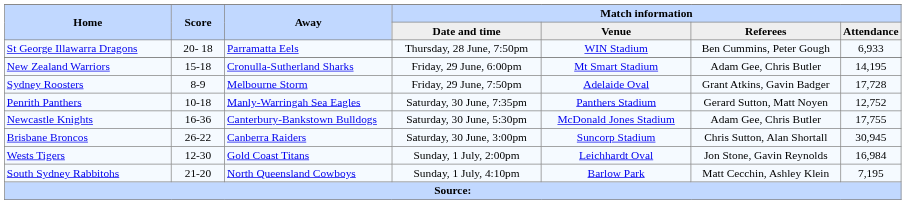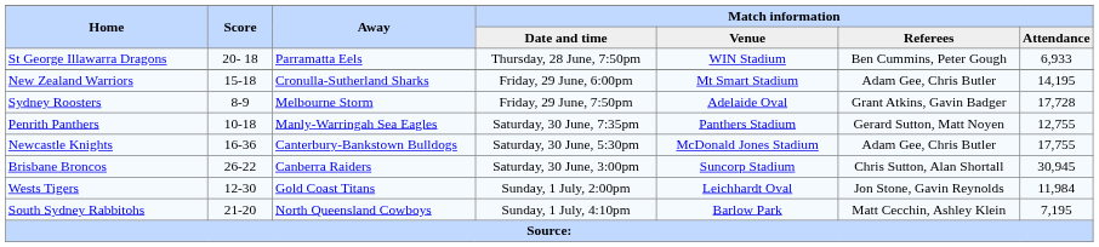 <table border="1" cellpadding="3" cellspacing="0" style="border-collapse:collapse; text-align:center; width:100%;">
 <tr style="background:#c1d8ff;">
 </tr>
 <tr style="background:#c1d8ff;">
 <th rowspan="2" style="width:19%;">Home</th>
 <th rowspan="2" style="width:6%;">Score</th>
 <th rowspan="2" style="width:19%;">Away</th>
 <th colspan=6>Match information</th>
 </tr>
 <tr style="background:#efefef;">
 <th width=17%>Date and time</th>
 <th width=17%>Venue</th>
 <th width=17%>Referees</th>
 <th width=5%>Attendance</th>
 </tr>
 <tr style="text-align:center; background:#f5faff;">
 <td align="left"> <a href='#'>St George Illawarra Dragons</a></td>
 <td>20- 18</td>
 <td align="left"> <a href='#'>Parramatta Eels</a></td>
 <td>Thursday, 28 June, 7:50pm</td>
 <td><a href='#'>WIN Stadium</a></td>
 <td>Ben Cummins, Peter Gough</td>
 <td>6,933</td>
 </tr>
 <tr style="background:#c1d8ff;">
 </tr>
 <tr style="text-align:center; background:#f5faff;">
 <td align="left"> <a href='#'>New Zealand Warriors</a></td>
 <td>15-18</td>
 <td align="left"> <a href='#'>Cronulla-Sutherland Sharks</a></td>
 <td>Friday, 29 June, 6:00pm</td>
 <td><a href='#'>Mt Smart Stadium</a></td>
 <td>Adam Gee, Chris Butler</td>
 <td>14,195</td>
 </tr>
 <tr style="text-align:center; background:#f5faff;">
 <td align="left"> <a href='#'>Sydney Roosters</a></td>
 <td>8-9</td>
 <td align="left"> <a href='#'>Melbourne Storm</a></td>
 <td>Friday, 29 June, 7:50pm</td>
 <td><a href='#'>Adelaide Oval</a></td>
 <td>Grant Atkins, Gavin Badger</td>
 <td>17,728</td>
 </tr>
 <tr style="text-align:center; background:#f5faff;">
 <td align="left"> <a href='#'>Penrith Panthers</a></td>
 <td>10-18</td>
 <td align="left"> <a href='#'>Manly-Warringah Sea Eagles</a></td>
 <td>Saturday, 30 June, 7:35pm</td>
 <td><a href='#'>Panthers Stadium</a></td>
 <td>Gerard Sutton, Matt Noyen</td>
-<td>12,752</td>
+<td>12,755</td>
 </tr>
 <tr style="text-align:center; background:#f5faff;">
 <td align="left"> <a href='#'>Newcastle Knights</a></td>
 <td>16-36</td>
 <td align="left"> <a href='#'>Canterbury-Bankstown Bulldogs</a></td>
 <td>Saturday, 30 June, 5:30pm</td>
 <td><a href='#'>McDonald Jones Stadium</a></td>
 <td>Adam Gee, Chris Butler</td>
 <td>17,755</td>
 </tr>
 <tr style="text-align:center; background:#f5faff;">
 <td align="left"> <a href='#'>Brisbane Broncos</a></td>
 <td>26-22</td>
 <td align="left"> <a href='#'>Canberra Raiders</a></td>
 <td>Saturday, 30 June, 3:00pm</td>
 <td><a href='#'>Suncorp Stadium</a></td>
 <td>Chris Sutton, Alan Shortall</td>
 <td>30,945</td>
 </tr>
 <tr style="text-align:center; background:#f5faff;">
 <td align="left"> <a href='#'>Wests Tigers</a></td>
 <td>12-30</td>
 <td align="left"> <a href='#'>Gold Coast Titans</a></td>
 <td>Sunday, 1 July, 2:00pm</td>
 <td><a href='#'>Leichhardt Oval</a></td>
 <td>Jon Stone, Gavin Reynolds</td>
-<td>16,984</td>
+<td>11,984</td>
 </tr>
 <tr style="text-align:center; background:#f5faff;">
 <td align="left"> <a href='#'>South Sydney Rabbitohs</a></td>
 <td>21-20</td>
 <td align="left"> <a href='#'>North Queensland Cowboys</a></td>
 <td>Sunday, 1 July, 4:10pm</td>
 <td><a href='#'>Barlow Park</a></td>
 <td>Matt Cecchin, Ashley Klein</td>
 <td>7,195</td>
 </tr>
 <tr style="background:#c1d8ff;">
 <th colspan=7>Source:</th>
 </tr>
 </table>
